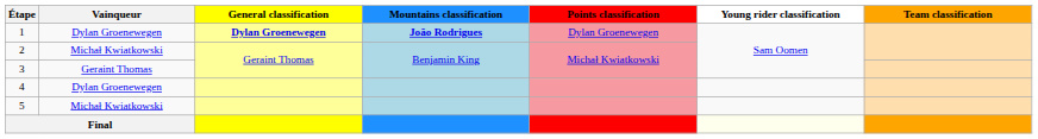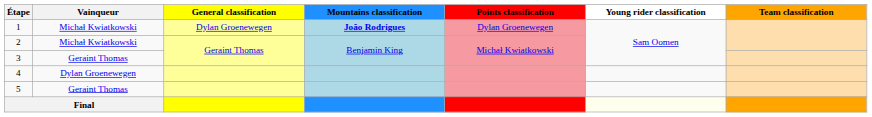 <table class="wikitable" style="text-align: center; font-size:smaller;">
 <tr style="background:#EFEFEF;">
 <th scope=col width="1%">Étape</th>
 <th scope=col width="14%">Vainqueur</th>
 <th style="background:yellow;" width="15%">General classification</th>
 <th style="background:dodgerblue;" width="15%">Mountains classification</th>
 <th style="background:red;" width="15%">Points classification</th>
 <th style="background:white;" width="15%">Young rider classification</th>
 <th style="background:Orange;" width="15%">Team classification</th>
 </tr>
 <tr>
 <td>1</td>
-<td><a href='#'>Dylan Groenewegen</a></td>
-<td style="background:#FFFF99;"><strong><a href='#'>Dylan Groenewegen</a></strong></td>
+<td><a href='#'>Michał Kwiatkowski</a></td>
+<td style="background:#FFFF99;"><a href='#'>Dylan Groenewegen</a></td>
 <td style="background:lightblue"><strong><a href='#'>João Rodrigues</a></strong></td>
 <td style="background:#F799A0;"><a href='#'>Dylan Groenewegen</a></td>
 <td style="background:offwhite" rowspan="3"><a href='#'>Sam Oomen</a></td>
 <td style="background:navajowhite" rowspan="2"></td>
 </tr>
 <tr>
 <td>2</td>
 <td><a href='#'>Michał Kwiatkowski</a></td>
 <td style="background:#FFFF99;" rowspan="2"><a href='#'>Geraint Thomas</a></td>
 <td style="background:lightblue" rowspan="2"><a href='#'>Benjamin King</a></td>
 <td style="background:#F799A0;" rowspan="2"><a href='#'>Michał Kwiatkowski</a></td>
 </tr>
 <tr>
 <td>3</td>
 <td><a href='#'>Geraint Thomas</a></td>
 <td style="background:navajowhite"></td>
 </tr>
 <tr>
 <td>4</td>
 <td><a href='#'>Dylan Groenewegen</a></td>
 <td style="background:#FFFF99;"></td>
 <td style="background:lightblue"></td>
 <td style="background:#F799A0;"></td>
 <td style="background:offwhite"></td>
 <td style="background:navajowhite"></td>
 </tr>
 <tr>
 <td>5</td>
-<td><a href='#'>Michał Kwiatkowski</a></td>
+<td><a href='#'>Geraint Thomas</a></td>
 <td style="background:#FFFF99;"></td>
 <td style="background:lightblue"></td>
 <td style="background:#F799A0;"></td>
 <td style="background:offwhite"></td>
 <td style="background:navajowhite"></td>
 </tr>
 <tr>
 <th colspan=2>Final</th>
 <th style="background:yellow;"  rowspan="1"></th>
 <th style="background:dodgerblue;"  rowspan="1"></th>
 <th style="background:red"  rowspan="1"></th>
 <th style="background:#FFFFEE;" width="15%"></th>
 <th style="background:orange;" width="15%"></th>
 </tr>
 </table>
